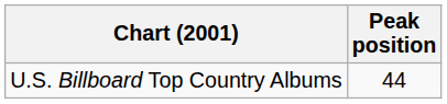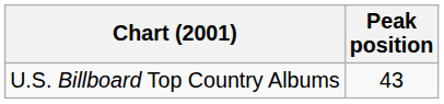 <table class="wikitable">
 <tr>
 <th>Chart (2001)</th>
 <th>Peak<br>position</th>
 </tr>
 <tr>
 <td>U.S. <em>Billboard</em> Top Country Albums</td>
-<td style="text-align:center;">44</td>
+<td style="text-align:center;">43</td>
 </tr>
 </table>
